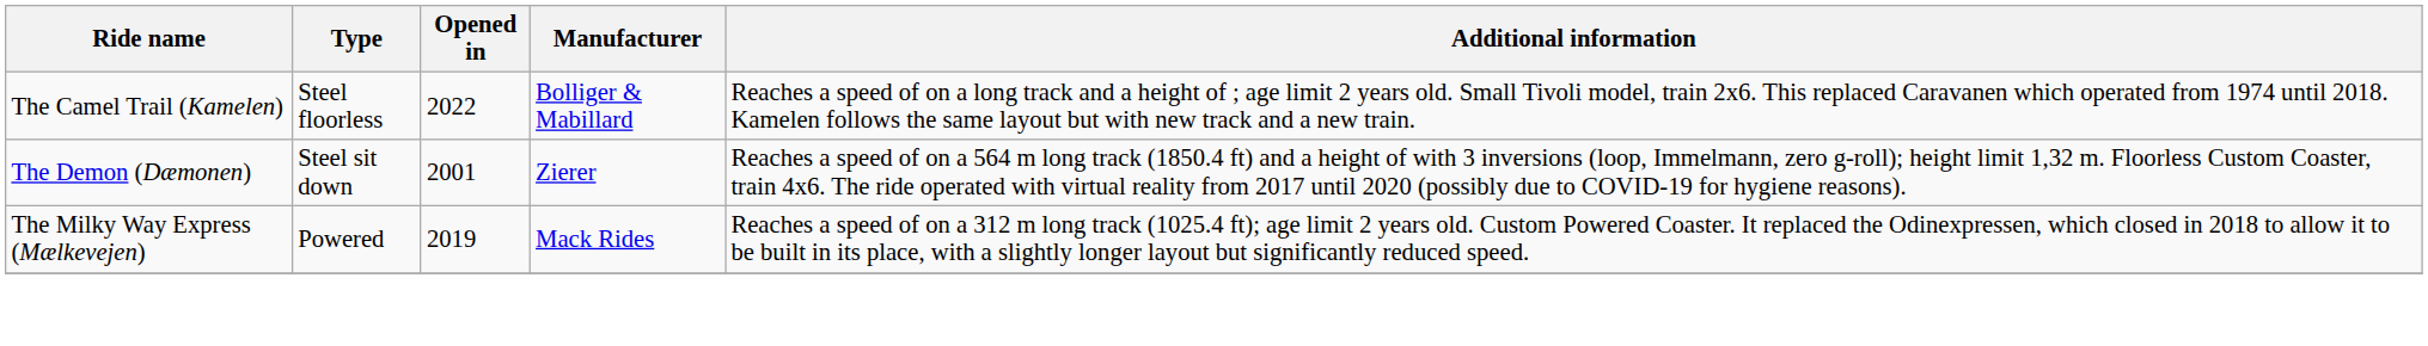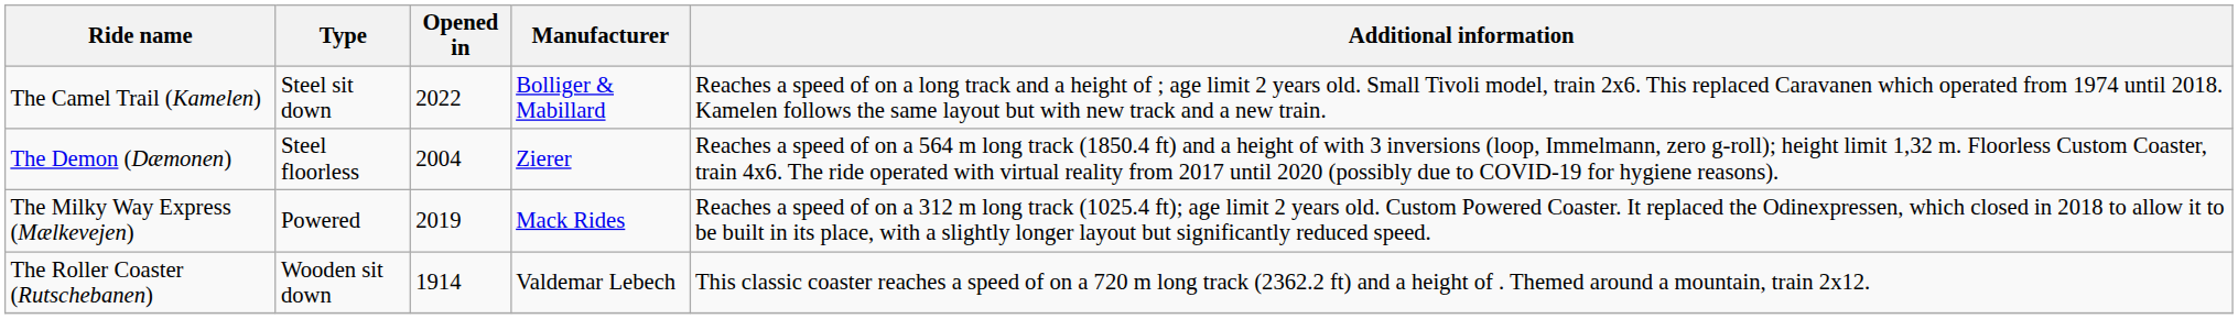 <table class="wikitable">
 <tr>
 <th>Ride name</th>
 <th>Type</th>
 <th>Opened in</th>
 <th>Manufacturer</th>
 <th>Additional information</th>
 </tr>
 <tr>
 <td>The Camel Trail (<em>Kamelen</em>)</td>
-<td>Steel floorless</td>
+<td>Steel sit down</td>
 <td>2022</td>
 <td><a href='#'>Bolliger & Mabillard</a></td>
 <td>Reaches a speed of  on a  long track and a height of ; age limit 2 years old. Small Tivoli model, train 2x6. This replaced Caravanen which operated from 1974 until 2018. Kamelen follows the same layout but with new track and a new train.</td>
 </tr>
 <tr>
 <td><a href='#'>The Demon</a> (<em>Dæmonen</em>)</td>
-<td>Steel sit down</td>
-<td>2001</td>
+<td>Steel floorless</td>
+<td>2004</td>
 <td><a href='#'>Zierer</a></td>
 <td>Reaches a speed of  on a 564 m long track (1850.4 ft) and a height of  with 3 inversions (loop, Immelmann, zero g-roll); height limit 1,32 m. Floorless Custom Coaster, train 4x6. The ride operated with virtual reality from 2017 until 2020 (possibly due to COVID-19 for hygiene reasons).</td>
 </tr>
 <tr>
 <td>The Milky Way Express (<em>Mælkevejen</em>)</td>
 <td>Powered</td>
 <td>2019</td>
 <td><a href='#'>Mack Rides</a></td>
 <td>Reaches a speed of  on a 312 m long track (1025.4 ft); age limit 2 years old. Custom Powered Coaster. It replaced the Odinexpressen, which closed in 2018 to allow it to be built in its place, with a slightly longer layout but significantly reduced speed.</td>
 </tr>
 <tr>
+<td>The Roller Coaster (<em>Rutschebanen</em>)</td>
+<td>Wooden sit down</td>
+<td>1914</td>
+<td>Valdemar Lebech</td>
+<td>This classic coaster reaches a speed of  on a 720 m long track (2362.2 ft) and a height of . Themed around a mountain, train 2x12.</td>
+</tr>
+<tr>
 </tr>
 </table>
